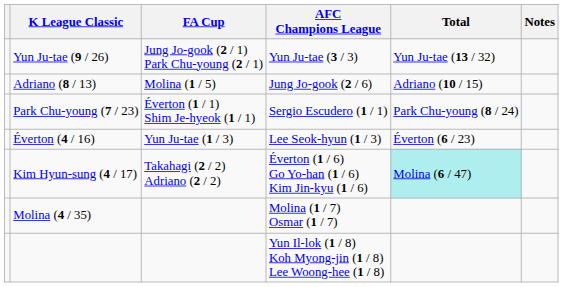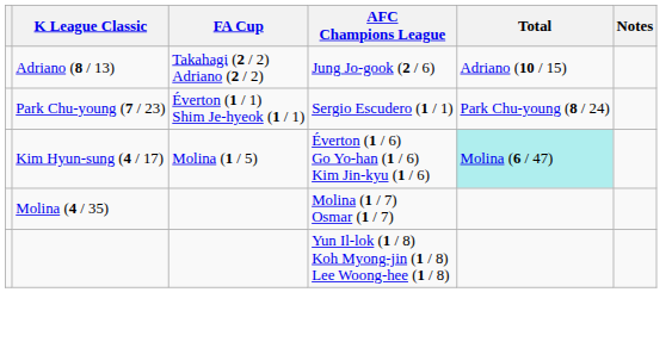 <table class="wikitable" style="text-align:leftr">
 <tr>
 <th></th>
 <th><a href='#'>K League Classic</a></th>
 <th><a href='#'>FA Cup</a></th>
 <th><a href='#'>AFC<br>Champions League</a></th>
 <th>Total</th>
 <th>Notes</th>
 </tr>
 <tr>
 <td></td>
-<td> <a href='#'>Yun Ju-tae</a> (<strong>9</strong> / 26)</td>
-<td> <a href='#'>Jung Jo-gook</a> (<strong>2</strong> / 1)<br> <a href='#'>Park Chu-young</a> (<strong>2</strong> / 1)</td>
-<td> <a href='#'>Yun Ju-tae</a> (<strong>3</strong> / 3)</td>
-<td> <a href='#'>Yun Ju-tae</a> (<strong>13</strong> / 32)</td>
-<td></td>
-</tr>
-<tr>
-<td></td>
 <td> <a href='#'>Adriano</a> (<strong>8</strong> / 13)</td>
-<td> <a href='#'>Molina</a> (<strong>1</strong> / 5)</td>
+<td> <a href='#'>Takahagi</a> (<strong>2</strong> / 2)<br> <a href='#'>Adriano</a> (<strong>2</strong> / 2)</td>
 <td> <a href='#'>Jung Jo-gook</a> (<strong>2</strong> / 6)</td>
 <td> <a href='#'>Adriano</a> (<strong>10</strong> / 15)</td>
 <td></td>
 </tr>
 <tr>
 <td></td>
 <td> <a href='#'>Park Chu-young</a> (<strong>7</strong> / 23)</td>
 <td> <a href='#'>Éverton</a> (<strong>1</strong> / 1)<br> <a href='#'>Shim Je-hyeok</a> (<strong>1</strong> / 1)</td>
 <td> <a href='#'>Sergio Escudero</a> (<strong>1</strong> / 1)</td>
 <td> <a href='#'>Park Chu-young</a> (<strong>8</strong> / 24)</td>
 <td></td>
 </tr>
 <tr>
 <td></td>
-<td> <a href='#'>Éverton</a> (<strong>4</strong> / 16)</td>
-<td> <a href='#'>Yun Ju-tae</a> (<strong>1</strong> / 3)</td>
-<td> <a href='#'>Lee Seok-hyun</a> (<strong>1</strong> / 3)</td>
-<td> <a href='#'>Éverton</a> (<strong>6</strong> / 23)</td>
-<td></td>
-</tr>
-<tr>
-<td></td>
 <td> <a href='#'>Kim Hyun-sung</a> (<strong>4</strong> / 17)</td>
-<td> <a href='#'>Takahagi</a> (<strong>2</strong> / 2)<br> <a href='#'>Adriano</a> (<strong>2</strong> / 2)</td>
+<td> <a href='#'>Molina</a> (<strong>1</strong> / 5)</td>
 <td> <a href='#'>Éverton</a> (<strong>1</strong> / 6)<br> <a href='#'>Go Yo-han</a> (<strong>1</strong> / 6)<br> <a href='#'>Kim Jin-kyu</a> (<strong>1</strong> / 6)</td>
 <td style="background: paleturquoise;"> <a href='#'>Molina</a> (<strong>6</strong> / 47)</td>
 <td></td>
 </tr>
 <tr>
 <td></td>
 <td> <a href='#'>Molina</a> (<strong>4</strong> / 35)</td>
 <td></td>
 <td> <a href='#'>Molina</a> (<strong>1</strong> / 7)<br> <a href='#'>Osmar</a> (<strong>1</strong> / 7)</td>
 <td></td>
 <td></td>
 </tr>
 <tr>
 <td></td>
 <td></td>
 <td></td>
 <td> <a href='#'>Yun Il-lok</a> (<strong>1</strong> / 8)<br> <a href='#'>Koh Myong-jin</a> (<strong>1</strong> / 8)<br> <a href='#'>Lee Woong-hee</a> (<strong>1</strong> / 8)</td>
 <td></td>
 <td></td>
 </tr>
 </table>
